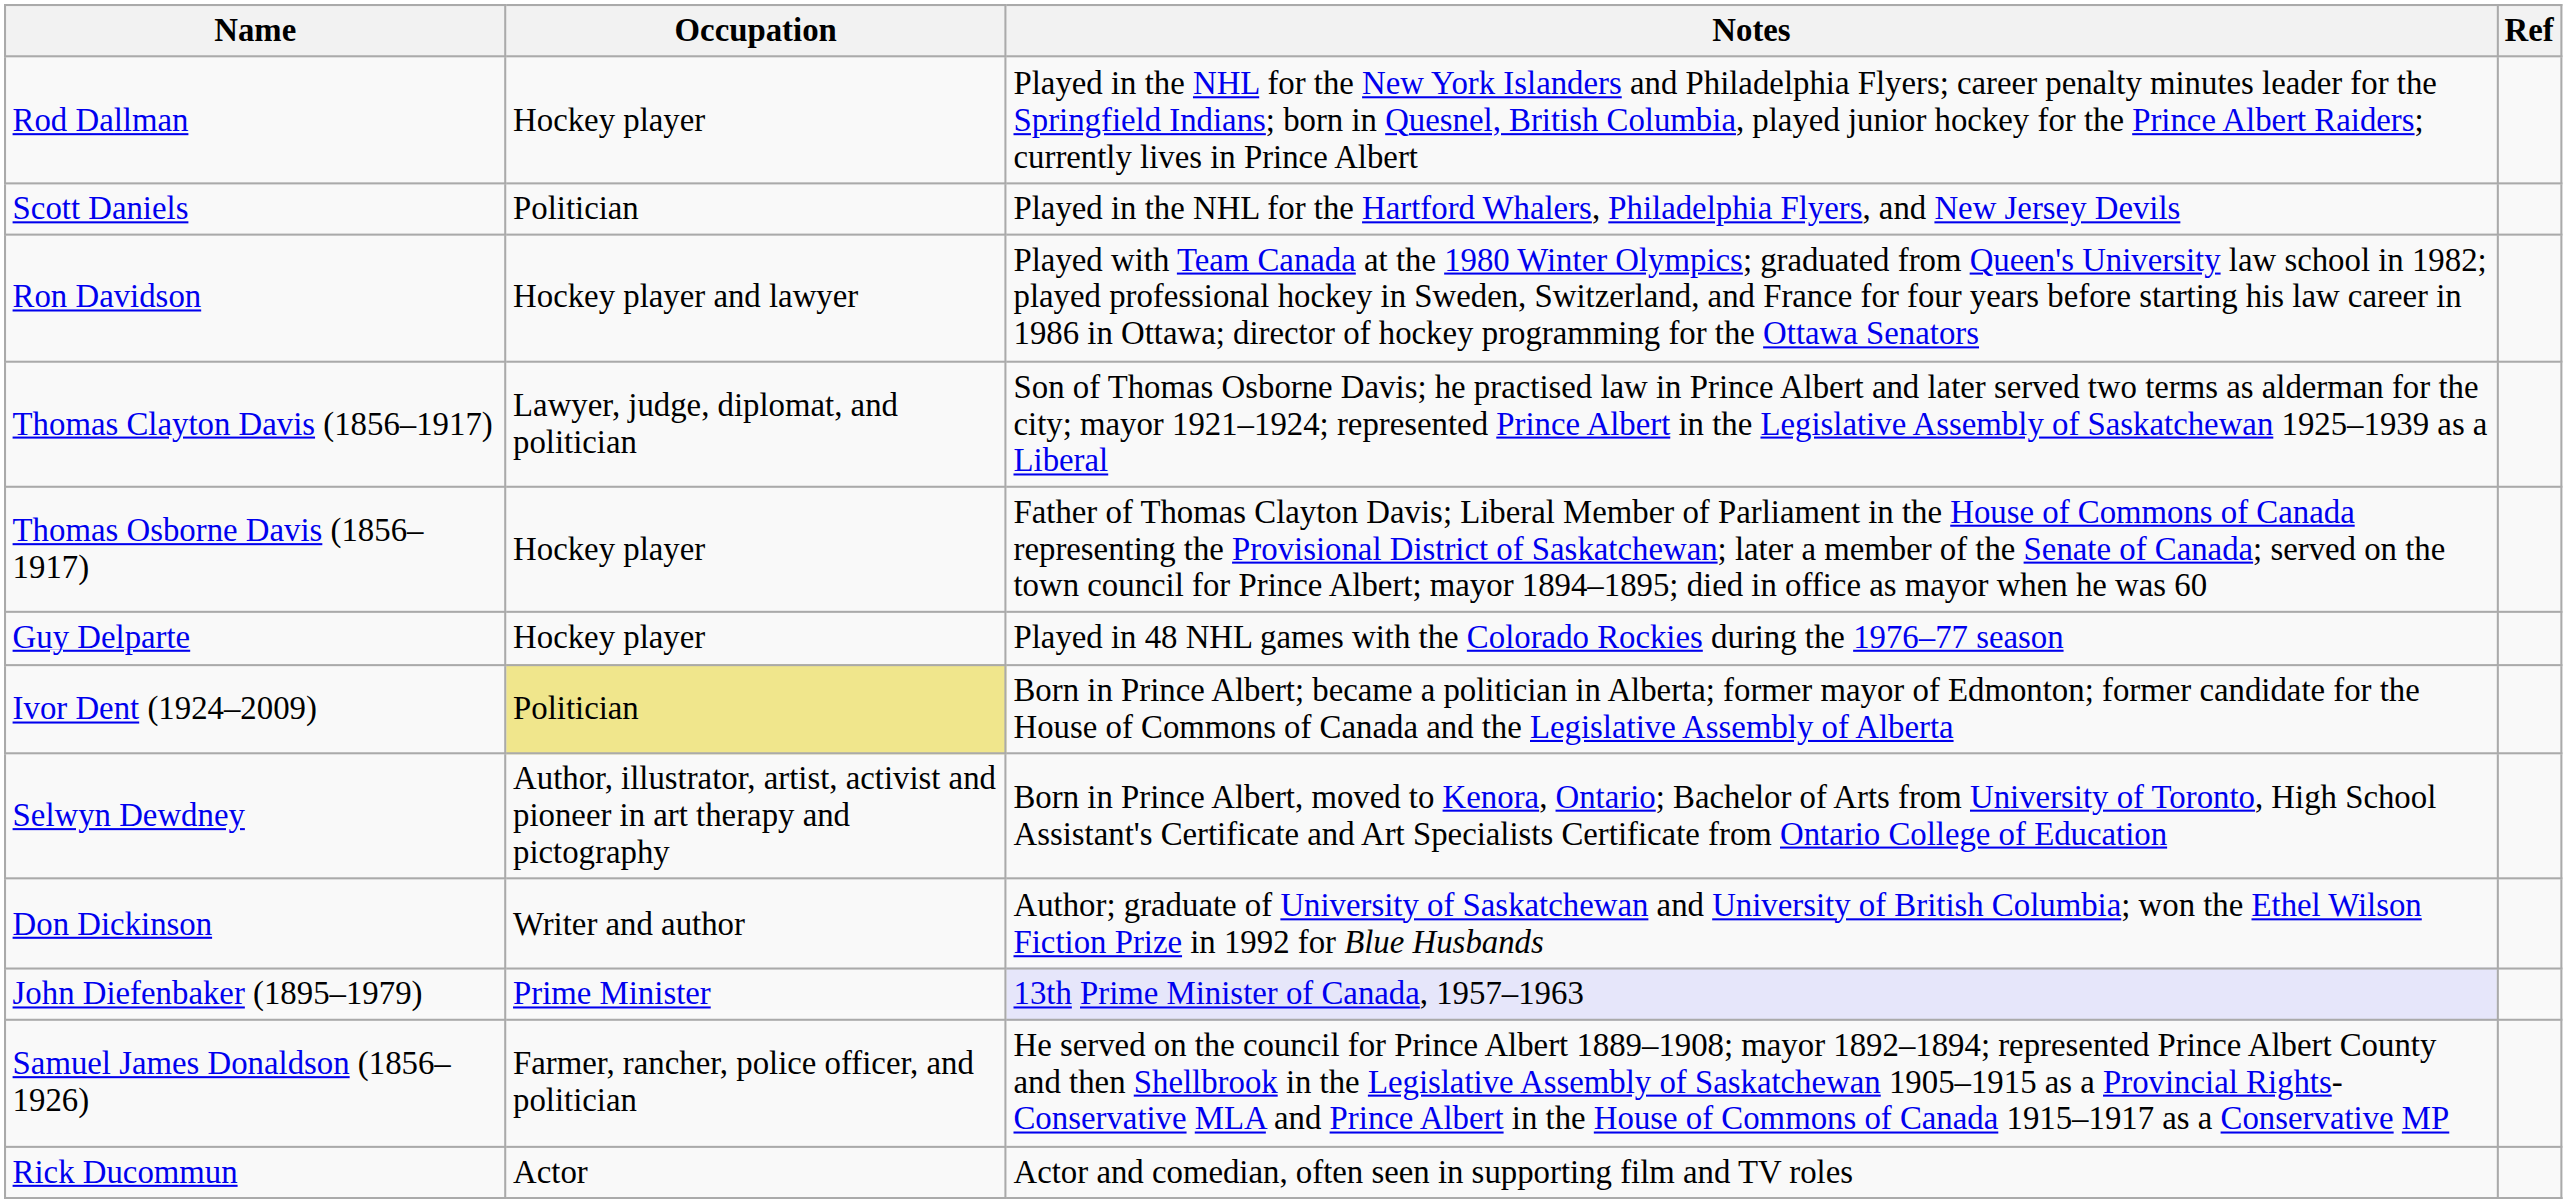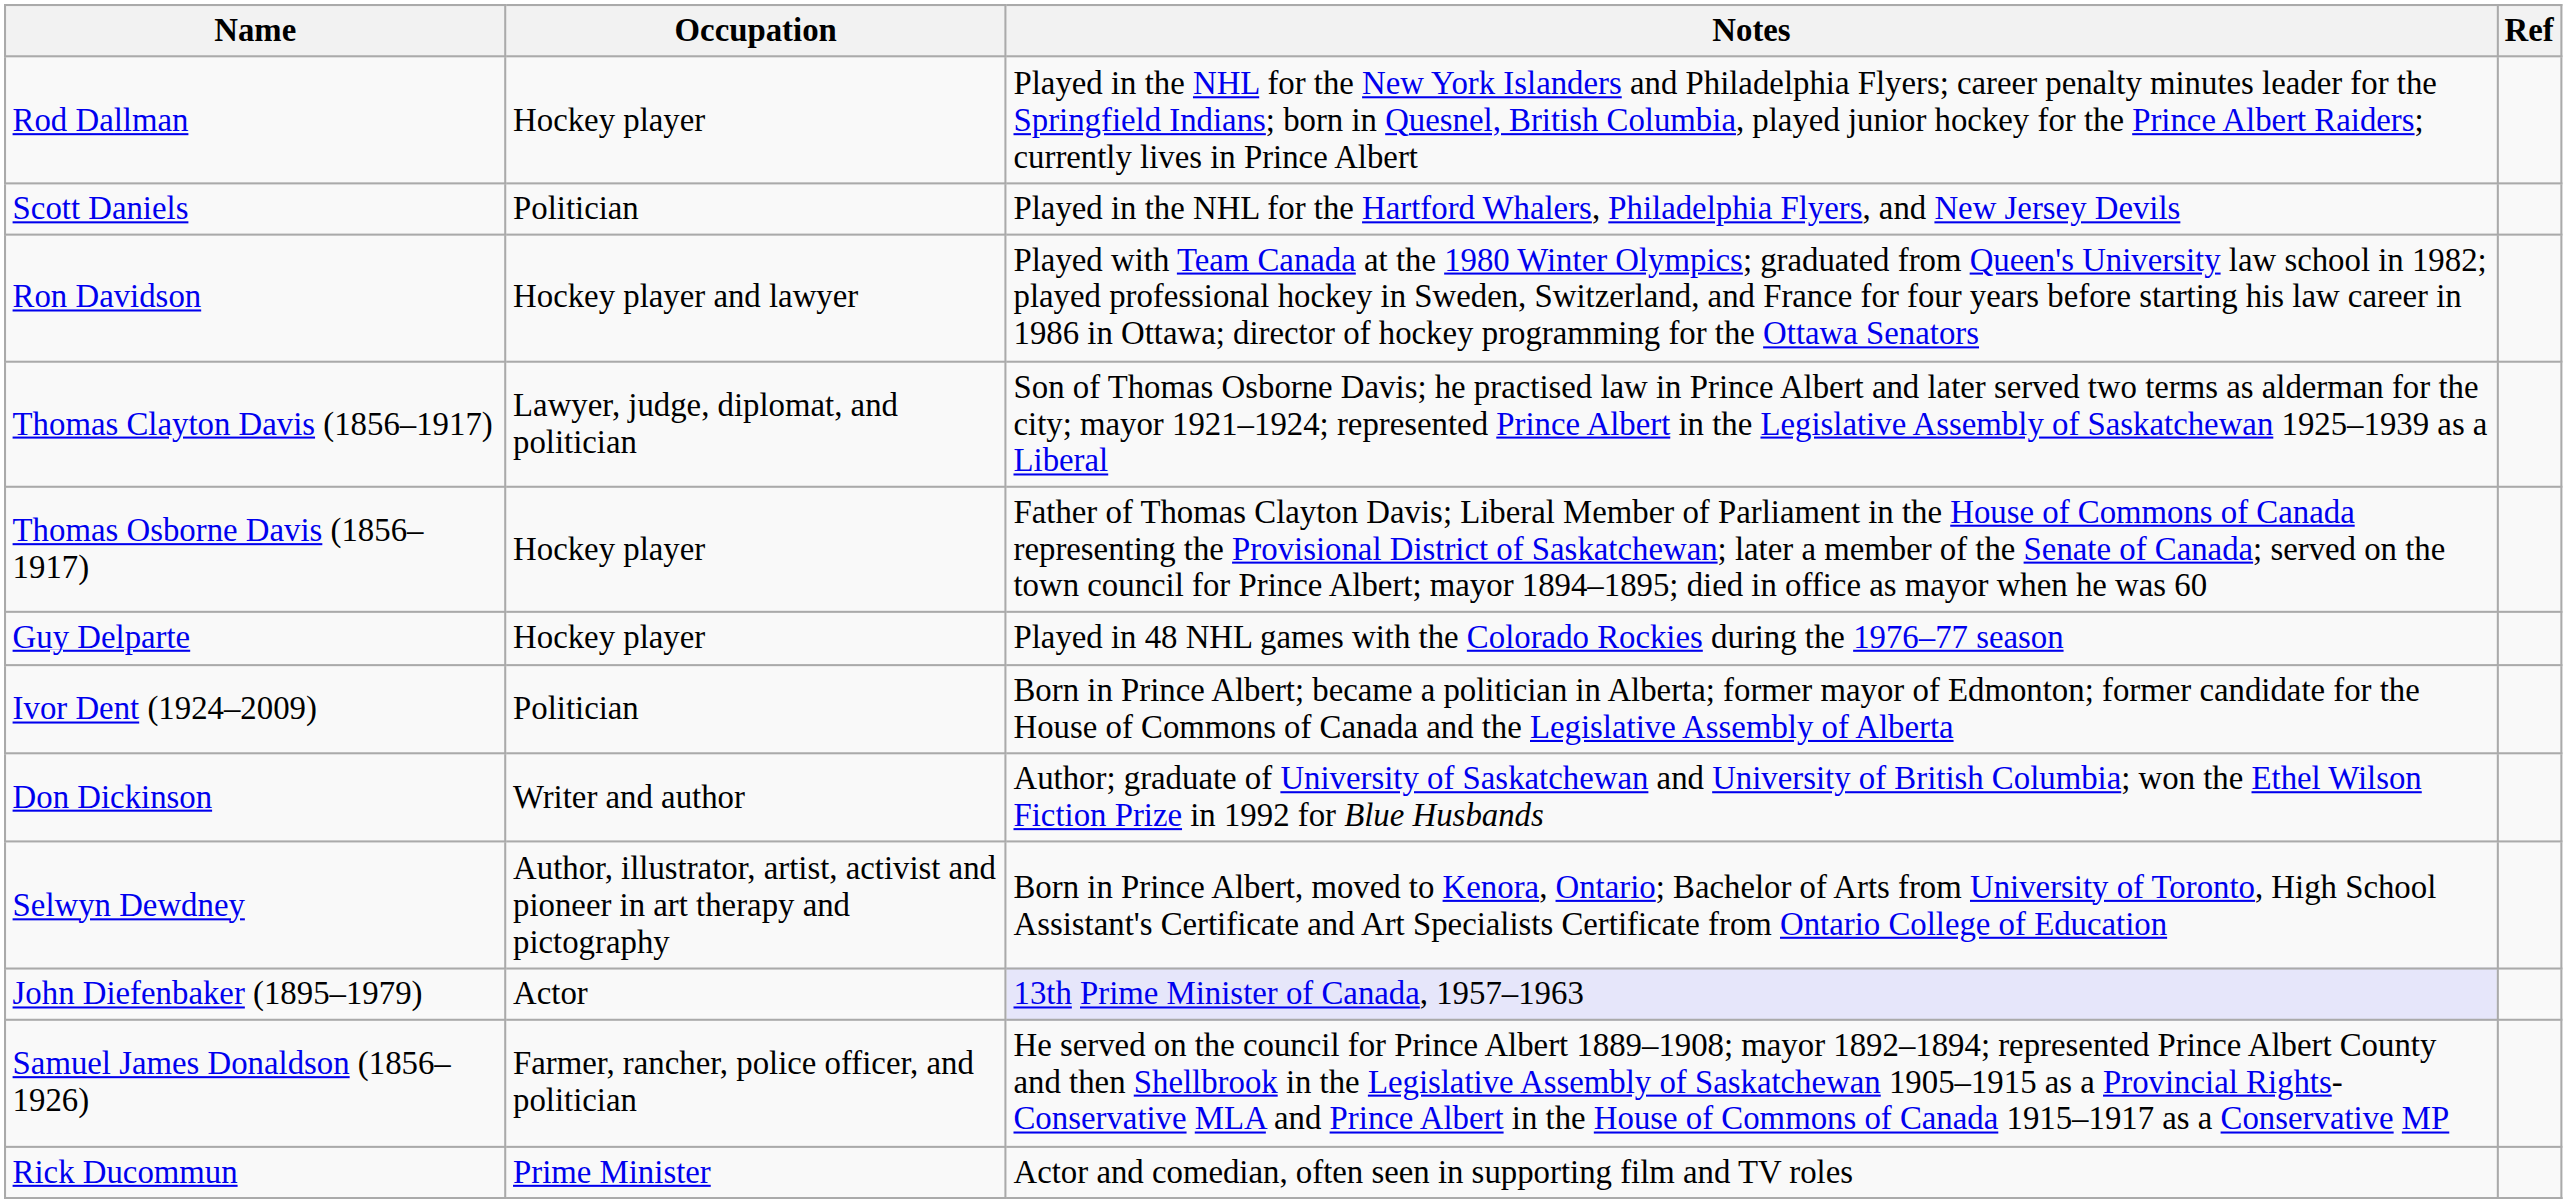 <table class="wikitable sortable">
 <tr align=left>
 <th style="width:20%;">Name</th>
 <th style="width:20%;">Occupation</th>
 <th style="width:60%;">Notes</th>
 <th style="width:20%;">Ref</th>
 </tr>
 <tr>
 <td><a href='#'>Rod Dallman</a></td>
 <td>Hockey player</td>
 <td>Played in the <a href='#'>NHL</a> for the <a href='#'>New York Islanders</a> and Philadelphia Flyers; career penalty minutes leader for the <a href='#'>Springfield Indians</a>; born in <a href='#'>Quesnel, British Columbia</a>, played junior hockey for the <a href='#'>Prince Albert Raiders</a>; currently lives in Prince Albert</td>
 <td></td>
 </tr>
 <tr>
 <td><a href='#'>Scott Daniels</a></td>
 <td>Politician</td>
 <td>Played in the NHL for the <a href='#'>Hartford Whalers</a>, <a href='#'>Philadelphia Flyers</a>, and <a href='#'>New Jersey Devils</a></td>
 <td></td>
 </tr>
 <tr>
 <td><a href='#'>Ron Davidson</a></td>
 <td>Hockey player and lawyer</td>
 <td>Played with <a href='#'>Team Canada</a> at the <a href='#'>1980 Winter Olympics</a>; graduated from <a href='#'>Queen's University</a> law school in 1982; played professional hockey in Sweden, Switzerland, and France for four years before starting his law career in 1986 in Ottawa; director of hockey programming for the <a href='#'>Ottawa Senators</a></td>
 <td></td>
 </tr>
 <tr>
 <td><a href='#'>Thomas Clayton Davis</a> (1856–1917)</td>
 <td>Lawyer, judge, diplomat, and politician</td>
 <td>Son of Thomas Osborne Davis; he practised law in Prince Albert and later served two terms as alderman for the city; mayor 1921–1924; represented <a href='#'>Prince Albert</a> in the <a href='#'>Legislative Assembly of Saskatchewan</a> 1925–1939 as a <a href='#'>Liberal</a></td>
 <td></td>
 </tr>
 <tr>
 <td><a href='#'>Thomas Osborne Davis</a> (1856–1917)</td>
 <td>Hockey player</td>
 <td>Father of Thomas Clayton Davis; Liberal Member of Parliament in the <a href='#'>House of Commons of Canada</a> representing the <a href='#'>Provisional District of Saskatchewan</a>; later a member of the <a href='#'>Senate of Canada</a>; served on the town council for Prince Albert; mayor 1894–1895; died in office as mayor when he was 60</td>
 </tr>
 <tr>
 <td><a href='#'>Guy Delparte</a></td>
 <td>Hockey player</td>
 <td>Played in 48 NHL games with the <a href='#'>Colorado Rockies</a> during the <a href='#'>1976–77 season</a></td>
 <td></td>
 </tr>
 <tr>
 <td><a href='#'>Ivor Dent</a> (1924–2009) </td>
-<td style="background: khaki;">Politician</td>
+<td>Politician</td>
 <td>Born in Prince Albert; became a politician in Alberta; former mayor of Edmonton; former candidate for the House of Commons of Canada and the <a href='#'>Legislative Assembly of Alberta</a></td>
+<td></td>
+</tr>
+<tr>
+<td><a href='#'>Don Dickinson</a></td>
+<td>Writer and author</td>
+<td>Author; graduate of <a href='#'>University of Saskatchewan</a> and <a href='#'>University of British Columbia</a>; won the <a href='#'>Ethel Wilson Fiction Prize</a> in 1992 for <em>Blue Husbands</em></td>
 <td></td>
 </tr>
 <tr>
 <td><a href='#'>Selwyn Dewdney</a></td>
 <td>Author, illustrator, artist, activist and pioneer in art therapy and pictography</td>
 <td>Born in Prince Albert, moved to <a href='#'>Kenora</a>, <a href='#'>Ontario</a>; Bachelor of Arts from <a href='#'>University of Toronto</a>, High School Assistant's Certificate and Art Specialists Certificate from <a href='#'>Ontario College of Education</a></td>
 <td></td>
 </tr>
 <tr>
-<td><a href='#'>Don Dickinson</a></td>
-<td>Writer and author</td>
-<td>Author; graduate of <a href='#'>University of Saskatchewan</a> and <a href='#'>University of British Columbia</a>; won the <a href='#'>Ethel Wilson Fiction Prize</a> in 1992 for <em>Blue Husbands</em></td>
-<td></td>
-</tr>
-<tr>
 <td><a href='#'>John Diefenbaker</a> (1895–1979)  </td>
-<td><a href='#'>Prime Minister</a></td>
+<td>Actor</td>
 <td style="background: lavender;"><a href='#'>13th</a> <a href='#'>Prime Minister of Canada</a>, 1957–1963</td>
 <td></td>
 </tr>
 <tr>
 <td><a href='#'>Samuel James Donaldson</a> (1856–1926)</td>
 <td>Farmer, rancher, police officer, and politician</td>
 <td>He served on the council for Prince Albert 1889–1908; mayor 1892–1894; represented Prince Albert County and then <a href='#'>Shellbrook</a> in the <a href='#'>Legislative Assembly of Saskatchewan</a> 1905–1915 as a <a href='#'>Provincial Rights</a>-<a href='#'>Conservative</a> <a href='#'>MLA</a> and <a href='#'>Prince Albert</a> in the <a href='#'>House of Commons of Canada</a> 1915–1917 as a <a href='#'>Conservative</a> <a href='#'>MP</a></td>
 <td></td>
 </tr>
 <tr>
 <td><a href='#'>Rick Ducommun</a></td>
-<td>Actor</td>
+<td><a href='#'>Prime Minister</a></td>
 <td>Actor and comedian, often seen in supporting film and TV roles</td>
 <td></td>
 </tr>
 <tr>
 </tr>
 </table>
